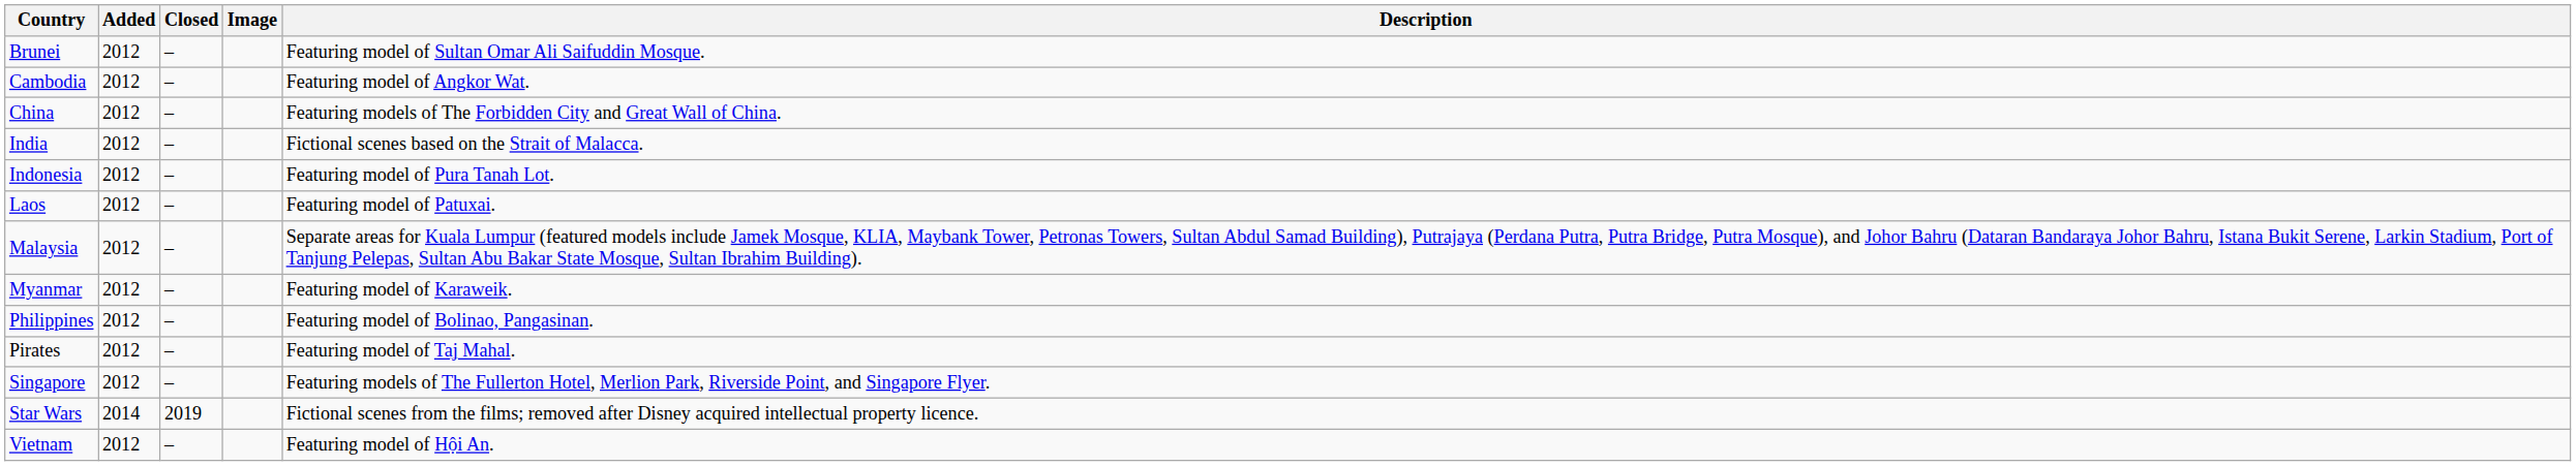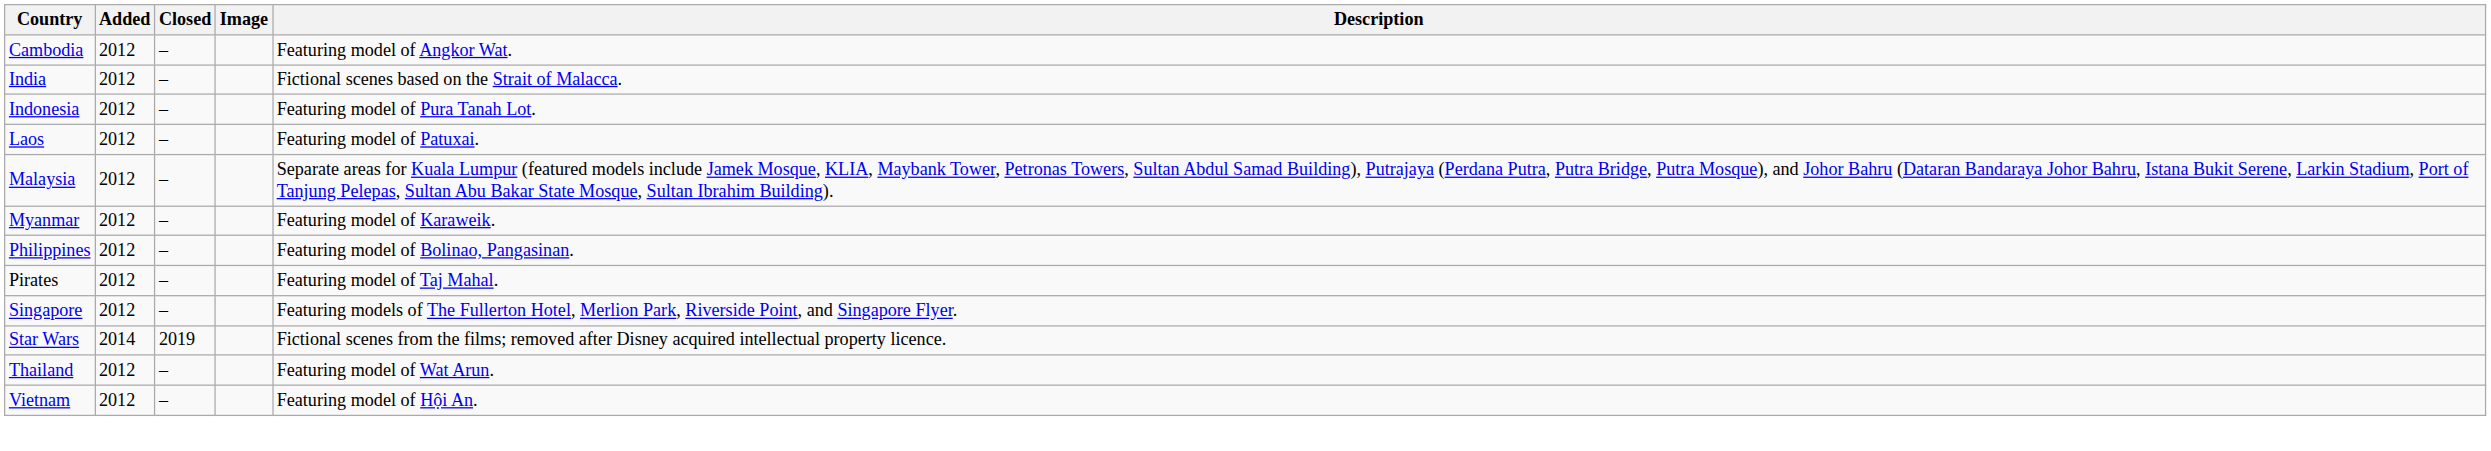 <table class="wikitable sortable" style="font-size:90%;">
 <tr>
 <th scope="col">Country</th>
 <th scope="col">Added</th>
 <th scope="col">Closed</th>
 <th scope="col" class="unsortable">Image</th>
 <th scope="col" class="unsortable">Description</th>
 </tr>
 <tr>
-<td> <a href='#'>Brunei</a></td>
-<td>2012</td>
-<td>–</td>
-<td style="text-align:center;"></td>
-<td>Featuring model of <a href='#'>Sultan Omar Ali Saifuddin Mosque</a>.</td>
-</tr>
-<tr>
 <td> <a href='#'>Cambodia</a></td>
 <td>2012</td>
 <td>–</td>
 <td style="text-align:center;"></td>
 <td>Featuring model of <a href='#'>Angkor Wat</a>.</td>
-</tr>
-<tr>
-<td> <a href='#'>China</a></td>
-<td>2012</td>
-<td>–</td>
-<td style="text-align:center;"></td>
-<td>Featuring models of The <a href='#'>Forbidden City</a> and <a href='#'>Great Wall of China</a>.</td>
 </tr>
 <tr>
 <td> <a href='#'>India</a></td>
 <td>2012</td>
 <td>–</td>
 <td style="text-align:center;"></td>
 <td>Fictional scenes based on the <a href='#'>Strait of Malacca</a>.</td>
 </tr>
 <tr>
 <td> <a href='#'>Indonesia</a></td>
 <td>2012</td>
 <td>–</td>
 <td style="text-align:center;"></td>
 <td>Featuring model of <a href='#'>Pura Tanah Lot</a>.</td>
 </tr>
 <tr>
 <td> <a href='#'>Laos</a></td>
 <td>2012</td>
 <td>–</td>
 <td style="text-align:center;"></td>
 <td>Featuring model of <a href='#'>Patuxai</a>.</td>
 </tr>
 <tr>
 <td> <a href='#'>Malaysia</a></td>
 <td>2012</td>
 <td>–</td>
 <td style="text-align:center;"></td>
 <td>Separate areas for <a href='#'>Kuala Lumpur</a> (featured models include <a href='#'>Jamek Mosque</a>, <a href='#'>KLIA</a>, <a href='#'>Maybank Tower</a>, <a href='#'>Petronas Towers</a>, <a href='#'>Sultan Abdul Samad Building</a>), <a href='#'>Putrajaya</a> (<a href='#'>Perdana Putra</a>, <a href='#'>Putra Bridge</a>, <a href='#'>Putra Mosque</a>), and <a href='#'>Johor Bahru</a> (<a href='#'>Dataran Bandaraya Johor Bahru</a>, <a href='#'>Istana Bukit Serene</a>, <a href='#'>Larkin Stadium</a>, <a href='#'>Port of Tanjung Pelepas</a>, <a href='#'>Sultan Abu Bakar State Mosque</a>, <a href='#'>Sultan Ibrahim Building</a>).</td>
 </tr>
 <tr>
 <td> <a href='#'>Myanmar</a></td>
 <td>2012</td>
 <td>–</td>
 <td style="text-align:center;"></td>
 <td>Featuring model of <a href='#'>Karaweik</a>.</td>
 </tr>
 <tr>
 <td> <a href='#'>Philippines</a></td>
 <td>2012</td>
 <td>–</td>
 <td style="text-align:center;"></td>
 <td>Featuring model of <a href='#'>Bolinao, Pangasinan</a>.</td>
 </tr>
 <tr>
 <td>Pirates</td>
 <td>2012</td>
 <td>–</td>
 <td style="text-align:center;"></td>
 <td>Featuring model of <a href='#'>Taj Mahal</a>.</td>
 </tr>
 <tr>
 <td> <a href='#'>Singapore</a></td>
 <td>2012</td>
 <td>–</td>
 <td style="text-align:center;"></td>
 <td>Featuring models of <a href='#'>The Fullerton Hotel</a>, <a href='#'>Merlion Park</a>, <a href='#'>Riverside Point</a>, and <a href='#'>Singapore Flyer</a>.</td>
 </tr>
 <tr>
 <td><a href='#'>Star Wars</a></td>
 <td>2014</td>
 <td>2019</td>
 <td style="text-align:center;"></td>
 <td>Fictional scenes from the films; removed after Disney acquired intellectual property licence.</td>
 </tr>
 <tr>
+<td> <a href='#'>Thailand</a></td>
+<td>2012</td>
+<td>–</td>
+<td style="text-align:center;"></td>
+<td>Featuring model of <a href='#'>Wat Arun</a>.</td>
+</tr>
+<tr>
 <td> <a href='#'>Vietnam</a></td>
 <td>2012</td>
 <td>–</td>
 <td style="text-align:center;"></td>
 <td>Featuring model of <a href='#'>Hội An</a>.</td>
 </tr>
 </table>
